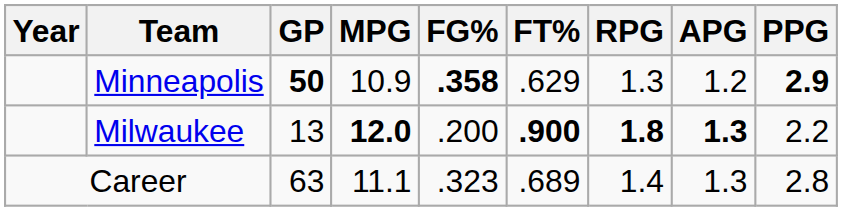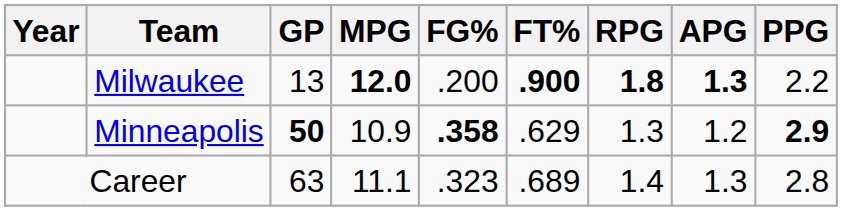 <table class="wikitable sortable" style="font-size:95%; text-align:right;">
 <tr>
 <th>Year</th>
 <th>Team</th>
 <th>GP</th>
 <th>MPG</th>
 <th>FG%</th>
 <th>FT%</th>
 <th>RPG</th>
 <th>APG</th>
 <th>PPG</th>
 </tr>
 <tr>
 <td style="text-align:left;"></td>
+<td style="text-align:left;"><a href='#'>Milwaukee</a></td>
+<td>13</td>
+<td><strong>12.0</strong></td>
+<td>.200</td>
+<td><strong>.900</strong></td>
+<td><strong>1.8</strong></td>
+<td><strong>1.3</strong></td>
+<td>2.2</td>
+</tr>
+<tr>
+<td style="text-align:left;"></td>
 <td style="text-align:left;"><a href='#'>Minneapolis</a></td>
 <td><strong>50</strong></td>
 <td>10.9</td>
 <td><strong>.358</strong></td>
 <td>.629</td>
 <td>1.3</td>
 <td>1.2</td>
 <td><strong>2.9</strong></td>
-</tr>
-<tr>
-<td style="text-align:left;"></td>
-<td style="text-align:left;"><a href='#'>Milwaukee</a></td>
-<td>13</td>
-<td><strong>12.0</strong></td>
-<td>.200</td>
-<td><strong>.900</strong></td>
-<td><strong>1.8</strong></td>
-<td><strong>1.3</strong></td>
-<td>2.2</td>
 </tr>
 <tr>
 <td colspan="2" style="text-align:center;">Career</td>
 <td>63</td>
 <td>11.1</td>
 <td>.323</td>
 <td>.689</td>
 <td>1.4</td>
 <td>1.3</td>
 <td>2.8</td>
 </tr>
 </table>
